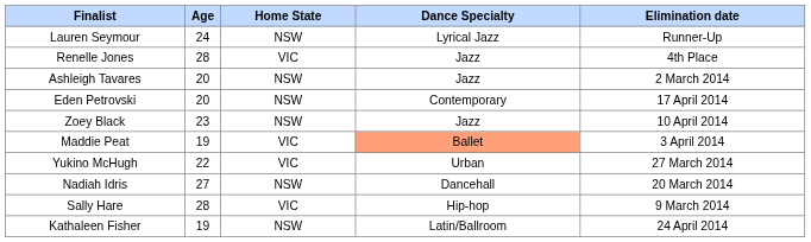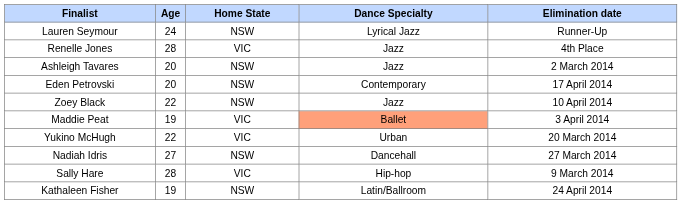 <table border="1" cellpadding="4" cellspacing="0" style="text-align:center; font-size:90%; border-collapse:collapse;" width=75%>
 <tr style="background:#C1D8FF;">
 <th width=20%>Finalist</th>
 <th width=4%; align=center>Age</th>
 <th width=15%>Home State</th>
 <th width=25%>Dance Specialty</th>
 <th width=25%>Elimination date</th>
 </tr>
 <tr>
 <td>Lauren Seymour</td>
 <td>24</td>
 <td>NSW</td>
 <td>Lyrical Jazz</td>
 <td>Runner-Up</td>
 </tr>
 <tr>
 <td>Renelle Jones</td>
 <td>28</td>
 <td>VIC</td>
 <td>Jazz</td>
 <td>4th Place</td>
 </tr>
 <tr>
 <td>Ashleigh Tavares</td>
 <td>20</td>
 <td>NSW</td>
 <td>Jazz</td>
 <td>2 March 2014</td>
 </tr>
 <tr>
 <td>Eden Petrovski</td>
 <td>20</td>
 <td>NSW</td>
 <td>Contemporary</td>
 <td>17 April 2014</td>
 </tr>
 <tr>
 <td>Zoey Black</td>
-<td>23</td>
+<td>22</td>
 <td>NSW</td>
 <td>Jazz</td>
 <td>10 April 2014</td>
 </tr>
 <tr>
 <td>Maddie Peat</td>
 <td>19</td>
 <td>VIC</td>
 <td style="background: lightsalmon;">Ballet</td>
 <td>3 April 2014</td>
 </tr>
 <tr>
 <td>Yukino McHugh</td>
 <td>22</td>
 <td>VIC</td>
 <td>Urban</td>
-<td>27 March 2014</td>
+<td>20 March 2014</td>
 </tr>
 <tr>
 <td>Nadiah Idris</td>
 <td>27</td>
 <td>NSW</td>
 <td>Dancehall</td>
-<td>20 March 2014</td>
+<td>27 March 2014</td>
 </tr>
 <tr>
 <td>Sally Hare</td>
 <td>28</td>
 <td>VIC</td>
 <td>Hip-hop</td>
 <td>9 March 2014</td>
 </tr>
 <tr>
 <td>Kathaleen Fisher</td>
 <td>19</td>
 <td>NSW</td>
 <td>Latin/Ballroom</td>
 <td>24 April 2014</td>
 </tr>
 </table>
